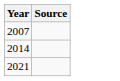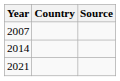 <table class="wikitable">
 <tr>
 <th>Year</th>
+<th>Country</th>
 <th>Source</th>
 </tr>
 <tr>
 <td>2007</td>
 <td></td>
+<td></td>
 </tr>
 <tr>
 <td>2014</td>
+<td></td>
 <td></td>
 </tr>
 <tr>
 <td>2021</td>
 <td></td>
+<td></td>
 </tr>
 </table>
